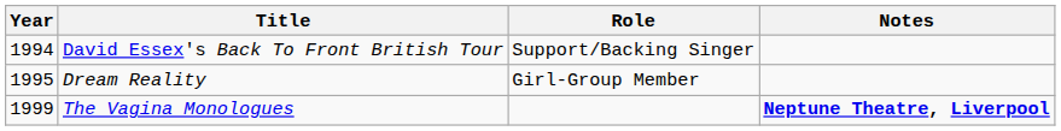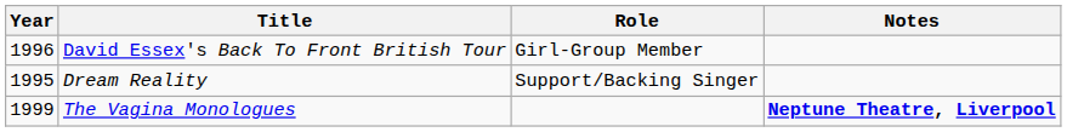 <table class="wikitable sortable">
 <tr>
 <th>Year</th>
 <th>Title</th>
 <th>Role</th>
 <th>Notes</th>
 </tr>
 <tr>
-<td>1994</td>
+<td>1996</td>
 <td><a href='#'>David Essex</a>'s <em>Back To Front British Tour</em></td>
-<td>Support/Backing Singer</td>
+<td>Girl-Group Member</td>
 <td></td>
 </tr>
 <tr>
 <td>1995</td>
 <td><em>Dream Reality</em></td>
-<td>Girl-Group Member</td>
+<td>Support/Backing Singer</td>
 <td></td>
 </tr>
 <tr>
 <td>1999</td>
 <td><em><a href='#'>The Vagina Monologues</a></em></td>
 <td></td>
 <td><strong><a href='#'>Neptune Theatre</a>, <a href='#'>Liverpool</a></strong></td>
 </tr>
 </table>
